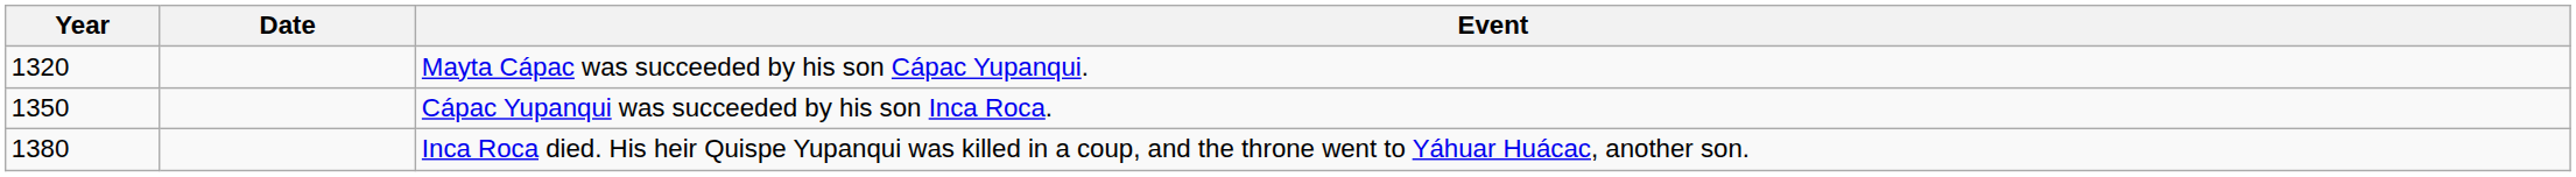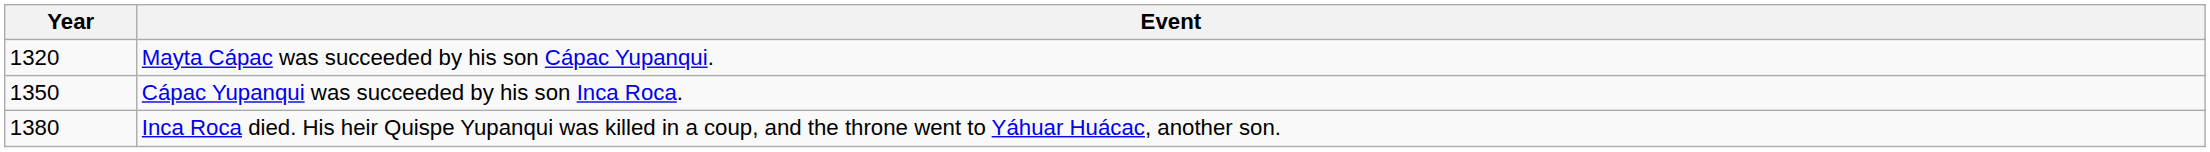 <table class="wikitable" width="100%">
 <tr>
 <th style="width:6%">Year</th>
-<th style="width:10%">Date</th>
 <th>Event</th>
 </tr>
 <tr>
 <td>1320</td>
-<td></td>
 <td><a href='#'>Mayta Cápac</a> was succeeded by his son <a href='#'>Cápac Yupanqui</a>.</td>
 </tr>
 <tr>
 <td>1350</td>
-<td></td>
 <td><a href='#'>Cápac Yupanqui</a> was succeeded by his son <a href='#'>Inca Roca</a>.</td>
 </tr>
 <tr>
 <td>1380</td>
-<td></td>
 <td><a href='#'>Inca Roca</a> died. His heir Quispe Yupanqui was killed in a coup, and the throne went to <a href='#'>Yáhuar Huácac</a>, another son.</td>
 </tr>
 </table>
